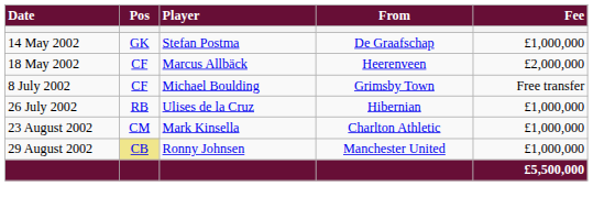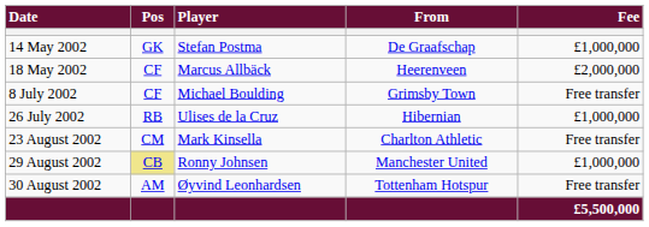 <table class="wikitable">
 <tr>
 <th style="background:#670E36; color:#ffffff; text-align:left; width:130px">Date</th>
 <th style="background:#670E36; color:#ffffff; text-align:center; width:40px">Pos</th>
 <th style="background:#670E36; color:#ffffff; text-align:left; width:180px">Player</th>
 <th style="background:#670E36; color:#ffffff; text-align:center; width:180px">From</th>
 <th style="background:#670E36; color:#ffffff; text-align:right; width:130px">Fee</th>
 </tr>
 <tr>
 <th></th>
 <th></th>
 <th></th>
 <th></th>
 <th></th>
 </tr>
 <tr>
 <td>14 May 2002</td>
 <td style="text-align:center;"><a href='#'>GK</a></td>
 <td> <a href='#'>Stefan Postma</a></td>
 <td style="text-align:center;"> <a href='#'>De Graafschap</a></td>
 <td style="text-align:right;">£1,000,000</td>
 </tr>
 <tr>
 <td>18 May 2002</td>
 <td style="text-align:center;"><a href='#'>CF</a></td>
 <td> <a href='#'>Marcus Allbäck</a></td>
 <td style="text-align:center;"> <a href='#'>Heerenveen</a></td>
 <td style="text-align:right;">£2,000,000</td>
 </tr>
 <tr>
 <td>8 July 2002</td>
 <td style="text-align:center;"><a href='#'>CF</a></td>
 <td><a href='#'>Michael Boulding</a></td>
 <td style="text-align:center;"><a href='#'>Grimsby Town</a></td>
 <td style="text-align:right;">Free transfer</td>
 </tr>
 <tr>
 <td>26 July 2002</td>
 <td style="text-align:center;"><a href='#'>RB</a></td>
 <td> <a href='#'>Ulises de la Cruz</a></td>
 <td style="text-align:center;"> <a href='#'>Hibernian</a></td>
 <td style="text-align:right;">£1,000,000</td>
 </tr>
 <tr>
 <td>23 August 2002</td>
 <td style="text-align:center;"><a href='#'>CM</a></td>
 <td> <a href='#'>Mark Kinsella</a></td>
 <td style="text-align:center;"><a href='#'>Charlton Athletic</a></td>
-<td style="text-align:right;">£1,000,000</td>
+<td style="text-align:right;">Free transfer</td>
 </tr>
 <tr>
 <td>29 August 2002</td>
 <td style="background: khaki; text-align:center;"><a href='#'>CB</a></td>
 <td> <a href='#'>Ronny Johnsen</a></td>
 <td style="text-align:center;"><a href='#'>Manchester United</a></td>
 <td style="text-align:right;">£1,000,000</td>
 </tr>
 <tr>
+<td>30 August 2002</td>
+<td style="text-align:center;"><a href='#'>AM</a></td>
+<td> <a href='#'>Øyvind Leonhardsen</a></td>
+<td style="text-align:center;"><a href='#'>Tottenham Hotspur</a></td>
+<td style="text-align:right;">Free transfer</td>
+</tr>
+<tr>
 <th style="background:#670E36;"></th>
 <th style="background:#670E36;"></th>
 <th style="background:#670E36;"></th>
 <th style="background:#670E36;"></th>
 <th style="background:#670E36; color:#ffffff; text-align:right;"><strong>£5,500,000</strong></th>
 </tr>
 </table>
